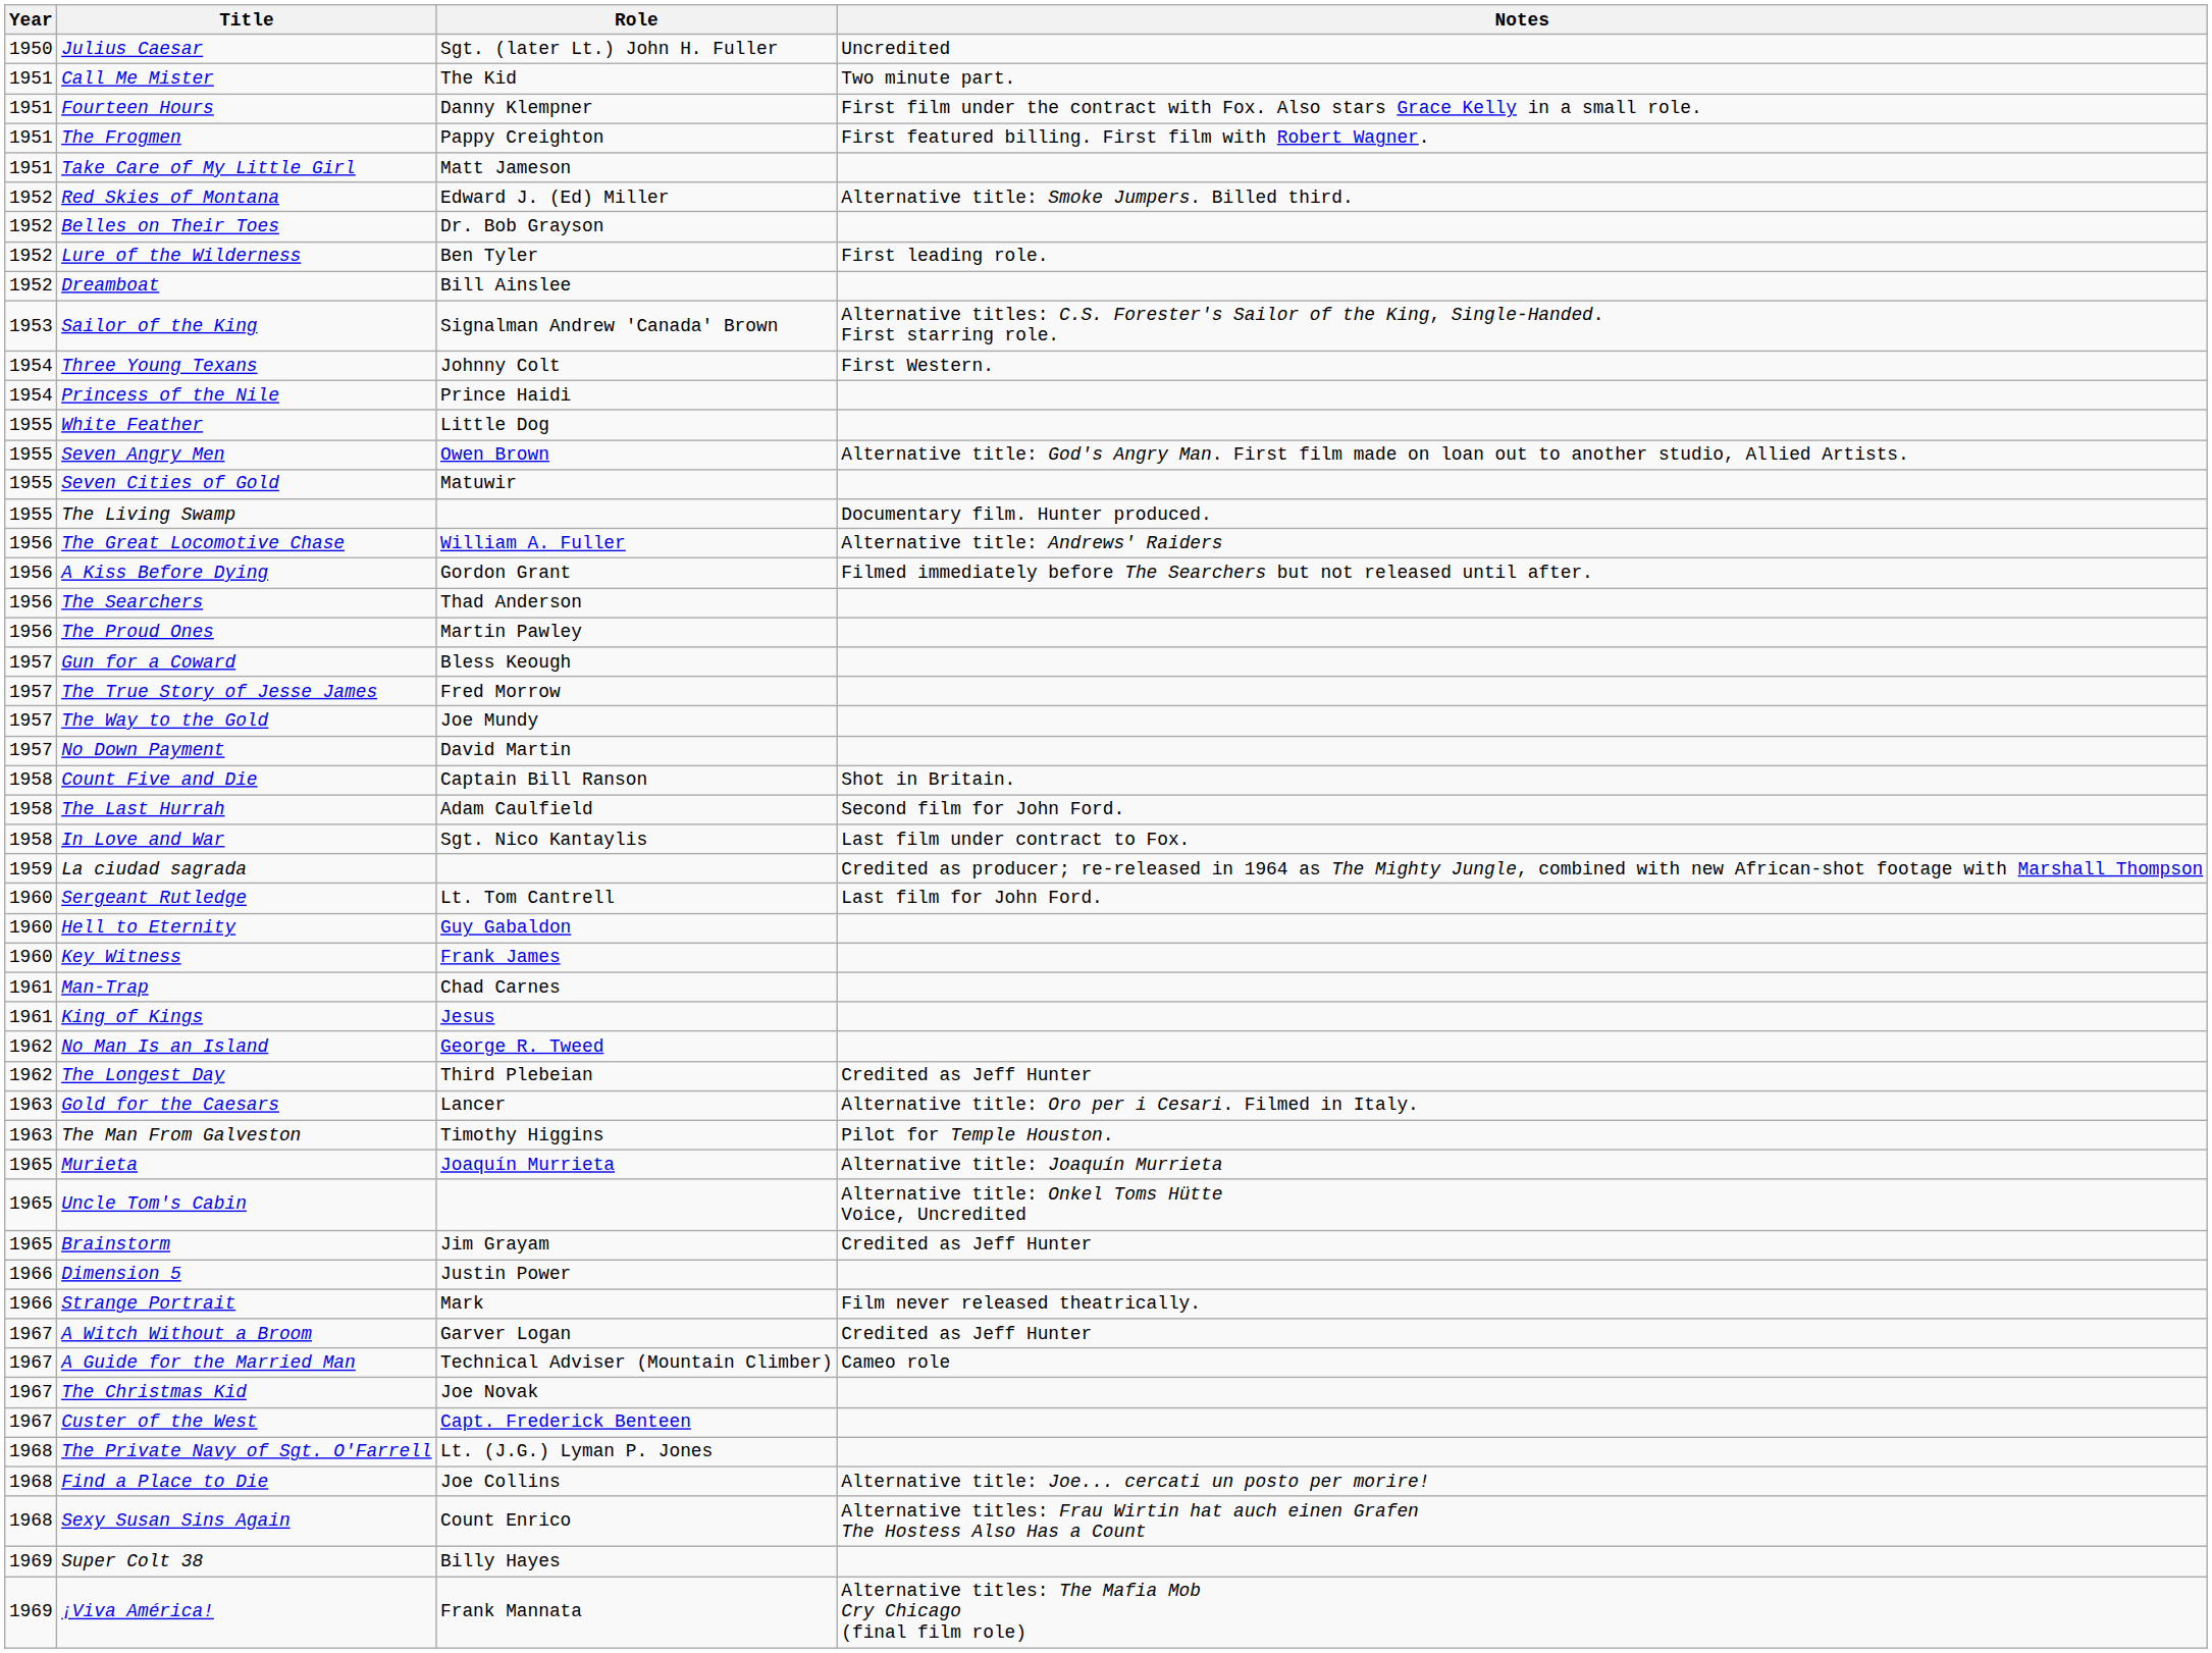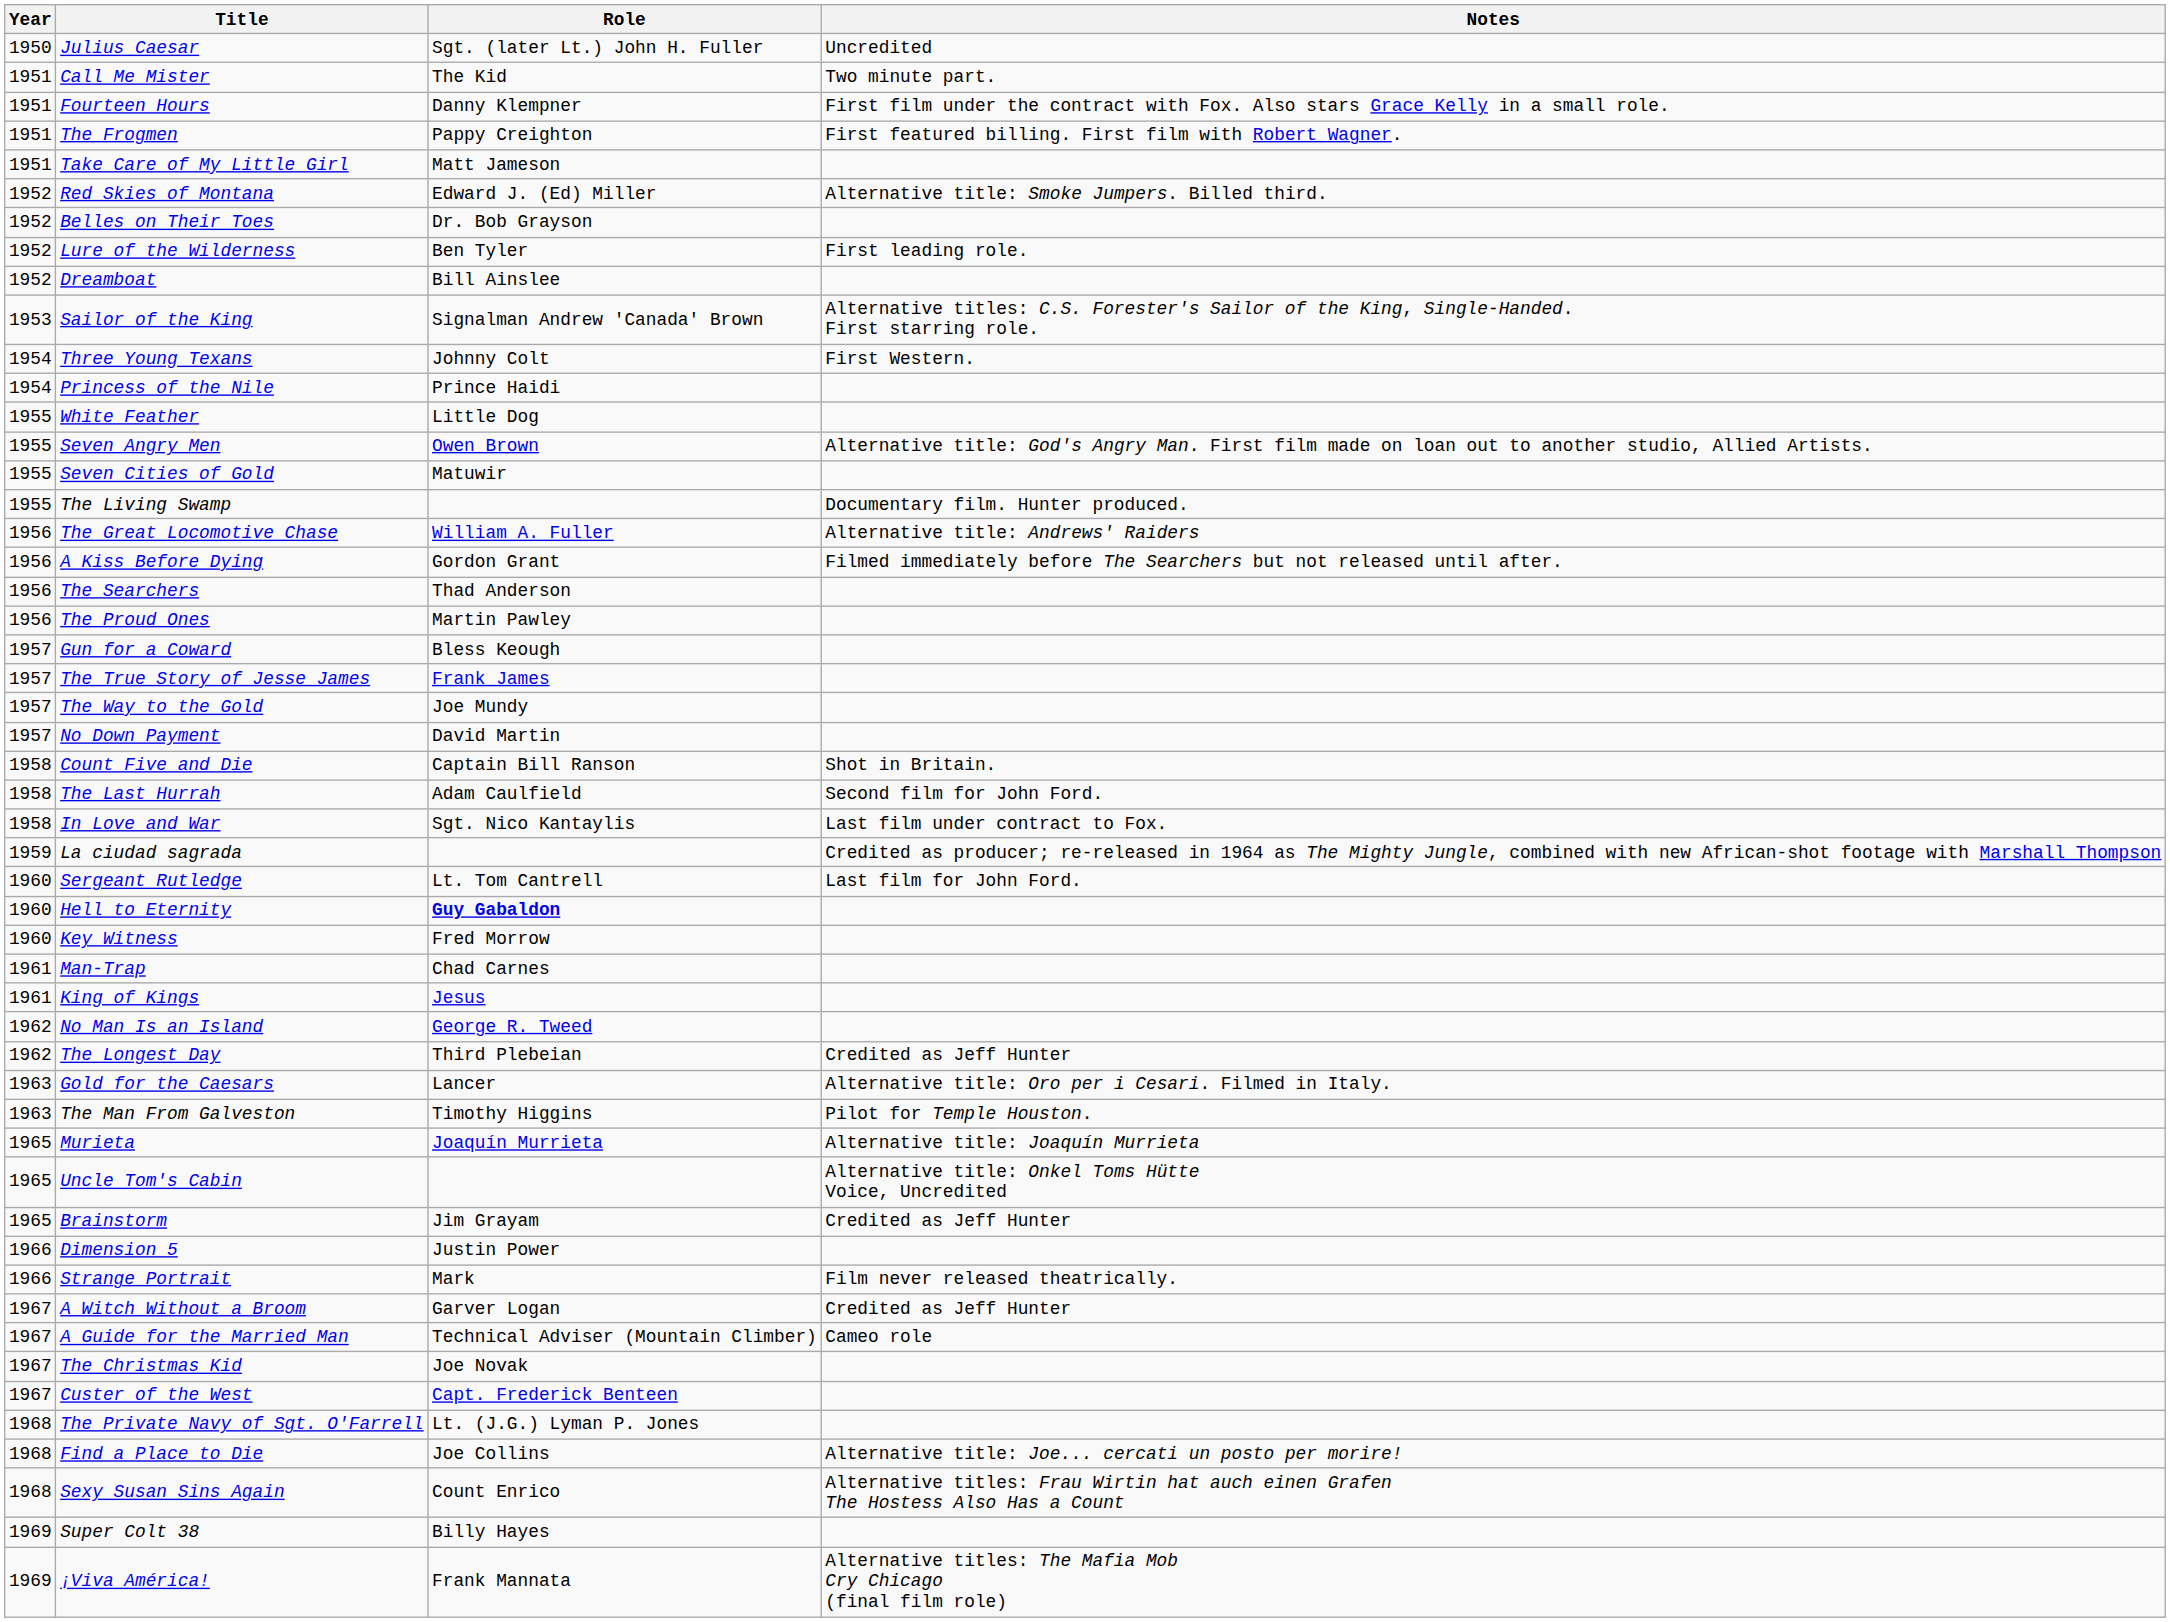 <table class="wikitable sortable">
 <tr>
 <th>Year</th>
 <th>Title</th>
 <th>Role</th>
 <th class="unsortable">Notes</th>
 </tr>
 <tr>
 <td>1950</td>
 <td><em><a href='#'>Julius Caesar</a></em></td>
 <td>Sgt. (later Lt.) John H. Fuller</td>
 <td>Uncredited</td>
 </tr>
 <tr>
 <td>1951</td>
 <td><em><a href='#'>Call Me Mister</a></em></td>
 <td>The Kid</td>
 <td>Two minute part.</td>
 </tr>
 <tr>
 <td>1951</td>
 <td><em><a href='#'>Fourteen Hours</a></em></td>
 <td>Danny Klempner</td>
 <td>First film under the contract with Fox. Also stars <a href='#'>Grace Kelly</a> in a small role.</td>
 </tr>
 <tr>
 <td>1951</td>
 <td><em><a href='#'>The Frogmen</a></em></td>
 <td>Pappy Creighton</td>
 <td>First featured billing. First film with <a href='#'>Robert Wagner</a>.</td>
 </tr>
 <tr>
 <td>1951</td>
 <td><em><a href='#'>Take Care of My Little Girl</a></em></td>
 <td>Matt Jameson</td>
 <td></td>
 </tr>
 <tr>
 <td>1952</td>
 <td><em><a href='#'>Red Skies of Montana</a></em></td>
 <td>Edward J. (Ed) Miller</td>
 <td>Alternative title: <em>Smoke Jumpers</em>. Billed third.</td>
 </tr>
 <tr>
 <td>1952</td>
 <td><em><a href='#'>Belles on Their Toes</a></em></td>
 <td>Dr. Bob Grayson</td>
 <td></td>
 </tr>
 <tr>
 <td>1952</td>
 <td><em><a href='#'>Lure of the Wilderness</a></em></td>
 <td>Ben Tyler</td>
 <td>First leading role.</td>
 </tr>
 <tr>
 <td>1952</td>
 <td><em><a href='#'>Dreamboat</a></em></td>
 <td>Bill Ainslee</td>
 <td></td>
 </tr>
 <tr>
 <td>1953</td>
 <td><em><a href='#'>Sailor of the King</a></em></td>
 <td>Signalman Andrew 'Canada' Brown</td>
 <td>Alternative titles: <em>C.S. Forester's Sailor of the King</em>, <em>Single-Handed</em>.<br>First starring role.</td>
 </tr>
 <tr>
 <td>1954</td>
 <td><em><a href='#'>Three Young Texans</a></em></td>
 <td>Johnny Colt</td>
 <td>First Western.</td>
 </tr>
 <tr>
 <td>1954</td>
 <td><em><a href='#'>Princess of the Nile</a></em></td>
 <td>Prince Haidi</td>
 <td></td>
 </tr>
 <tr>
 <td>1955</td>
 <td><em><a href='#'>White Feather</a></em></td>
 <td>Little Dog</td>
 <td></td>
 </tr>
 <tr>
 <td>1955</td>
 <td><em><a href='#'>Seven Angry Men</a></em></td>
 <td><a href='#'>Owen Brown</a></td>
 <td>Alternative title: <em>God's Angry Man</em>. First film made on loan out to another studio, Allied Artists.</td>
 </tr>
 <tr>
 <td>1955</td>
 <td><em><a href='#'>Seven Cities of Gold</a></em></td>
 <td>Matuwir</td>
 <td></td>
 </tr>
 <tr>
 <td>1955</td>
 <td><em>The Living Swamp</em></td>
 <td></td>
 <td>Documentary film. Hunter produced.</td>
 </tr>
 <tr>
 <td>1956</td>
 <td><em><a href='#'>The Great Locomotive Chase</a></em></td>
 <td><a href='#'>William A. Fuller</a></td>
 <td>Alternative title: <em>Andrews' Raiders</em></td>
 </tr>
 <tr>
 <td>1956</td>
 <td><em><a href='#'>A Kiss Before Dying</a></em></td>
 <td>Gordon Grant</td>
 <td>Filmed immediately before <em>The Searchers</em> but not released until after.</td>
 </tr>
 <tr>
 <td>1956</td>
 <td><em><a href='#'>The Searchers</a></em></td>
 <td>Thad Anderson</td>
 <td></td>
 </tr>
 <tr>
 <td>1956</td>
 <td><em><a href='#'>The Proud Ones</a></em></td>
 <td>Martin Pawley</td>
 <td></td>
 </tr>
 <tr>
 <td>1957</td>
 <td><em><a href='#'>Gun for a Coward</a></em></td>
 <td>Bless Keough</td>
 <td></td>
 </tr>
 <tr>
 <td>1957</td>
 <td><em><a href='#'>The True Story of Jesse James</a></em></td>
-<td>Fred Morrow</td>
+<td><a href='#'>Frank James</a></td>
 <td></td>
 </tr>
 <tr>
 <td>1957</td>
 <td><em><a href='#'>The Way to the Gold</a></em></td>
 <td>Joe Mundy</td>
 <td></td>
 </tr>
 <tr>
 <td>1957</td>
 <td><em><a href='#'>No Down Payment</a></em></td>
 <td>David Martin</td>
 <td></td>
 </tr>
 <tr>
 <td>1958</td>
 <td><em><a href='#'>Count Five and Die</a></em></td>
 <td>Captain Bill Ranson</td>
 <td>Shot in Britain.</td>
 </tr>
 <tr>
 <td>1958</td>
 <td><em><a href='#'>The Last Hurrah</a></em></td>
 <td>Adam Caulfield</td>
 <td>Second film for John Ford.</td>
 </tr>
 <tr>
 <td>1958</td>
 <td><em><a href='#'>In Love and War</a></em></td>
 <td>Sgt. Nico Kantaylis</td>
 <td>Last film under contract to Fox.</td>
 </tr>
 <tr>
 <td>1959</td>
 <td><em>La ciudad sagrada</em></td>
 <td></td>
 <td>Credited as producer; re-released in 1964 as <em>The Mighty Jungle</em>, combined with new African-shot footage with <a href='#'>Marshall Thompson</a></td>
 </tr>
 <tr>
 <td>1960</td>
 <td><em><a href='#'>Sergeant Rutledge</a></em></td>
 <td>Lt. Tom Cantrell</td>
 <td>Last film for John Ford.</td>
 </tr>
 <tr>
 <td>1960</td>
 <td><em><a href='#'>Hell to Eternity</a></em></td>
-<td><a href='#'>Guy Gabaldon</a></td>
+<td><strong><a href='#'>Guy Gabaldon</a></strong></td>
 <td></td>
 </tr>
 <tr>
 <td>1960</td>
 <td><em><a href='#'>Key Witness</a></em></td>
-<td><a href='#'>Frank James</a></td>
+<td>Fred Morrow</td>
 <td></td>
 </tr>
 <tr>
 <td>1961</td>
 <td><em><a href='#'>Man-Trap</a></em></td>
 <td>Chad Carnes</td>
 <td></td>
 </tr>
 <tr>
 <td>1961</td>
 <td><em><a href='#'>King of Kings</a></em></td>
 <td><a href='#'>Jesus</a></td>
 <td></td>
 </tr>
 <tr>
 <td>1962</td>
 <td><em><a href='#'>No Man Is an Island</a></em></td>
 <td><a href='#'>George R. Tweed</a></td>
 <td></td>
 </tr>
 <tr>
 <td>1962</td>
 <td><em><a href='#'>The Longest Day</a></em></td>
 <td>Third Plebeian</td>
 <td>Credited as Jeff Hunter</td>
 </tr>
 <tr>
 <td>1963</td>
 <td><em><a href='#'>Gold for the Caesars</a></em></td>
 <td>Lancer</td>
 <td>Alternative title: <em>Oro per i Cesari</em>. Filmed in Italy.</td>
 </tr>
 <tr>
 <td>1963</td>
 <td><em>The Man From Galveston</em></td>
 <td>Timothy Higgins</td>
 <td>Pilot for <em>Temple Houston</em>.</td>
 </tr>
 <tr>
 <td>1965</td>
 <td><em><a href='#'>Murieta</a></em></td>
 <td><a href='#'>Joaquín Murrieta</a></td>
 <td>Alternative title: <em>Joaquín Murrieta</em></td>
 </tr>
 <tr>
 <td>1965</td>
 <td><em><a href='#'>Uncle Tom's Cabin</a></em></td>
 <td></td>
 <td>Alternative title: <em>Onkel Toms Hütte</em><br>Voice, Uncredited</td>
 </tr>
 <tr>
 <td>1965</td>
 <td><em><a href='#'>Brainstorm</a></em></td>
 <td>Jim Grayam</td>
 <td>Credited as Jeff Hunter</td>
 </tr>
 <tr>
 <td>1966</td>
 <td><em><a href='#'>Dimension 5</a></em></td>
 <td>Justin Power</td>
 <td></td>
 </tr>
 <tr>
 <td>1966</td>
 <td><em><a href='#'>Strange Portrait</a></em></td>
 <td>Mark</td>
 <td>Film never released theatrically.</td>
 </tr>
 <tr>
 <td>1967</td>
 <td><em><a href='#'>A Witch Without a Broom</a></em></td>
 <td>Garver Logan</td>
 <td>Credited as Jeff Hunter</td>
 </tr>
 <tr>
 <td>1967</td>
 <td><em><a href='#'>A Guide for the Married Man</a></em></td>
 <td>Technical Adviser (Mountain Climber)</td>
 <td>Cameo role</td>
 </tr>
 <tr>
 <td>1967</td>
 <td><em><a href='#'>The Christmas Kid</a></em></td>
 <td>Joe Novak</td>
 <td></td>
 </tr>
 <tr>
 <td>1967</td>
 <td><em><a href='#'>Custer of the West</a></em></td>
 <td><a href='#'>Capt. Frederick Benteen</a></td>
 <td></td>
 </tr>
 <tr>
 <td>1968</td>
 <td><em><a href='#'>The Private Navy of Sgt. O'Farrell</a></em></td>
 <td>Lt. (J.G.) Lyman P. Jones</td>
 <td></td>
 </tr>
 <tr>
 <td>1968</td>
 <td><em><a href='#'>Find a Place to Die</a></em></td>
 <td>Joe Collins</td>
 <td>Alternative title: <em>Joe... cercati un posto per morire!</em></td>
 </tr>
 <tr>
 <td>1968</td>
 <td><em><a href='#'>Sexy Susan Sins Again</a></em></td>
 <td>Count Enrico</td>
 <td>Alternative titles: <em>Frau Wirtin hat auch einen Grafen</em><br><em>The Hostess Also Has a Count</em></td>
 </tr>
 <tr>
 <td>1969</td>
 <td><em>Super Colt 38</em></td>
 <td>Billy Hayes</td>
 <td></td>
 </tr>
 <tr>
 <td>1969</td>
 <td><em><a href='#'>¡Viva América!</a></em></td>
 <td>Frank Mannata</td>
 <td>Alternative titles: <em>The Mafia Mob</em><br><em>Cry Chicago</em><br>(final film role)</td>
 </tr>
 </table>
